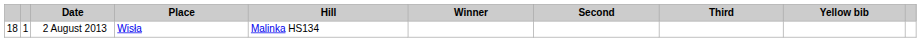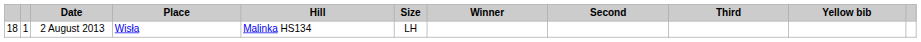 <table class="wikitable plainrowheaders" style="background:#fff; font-size:86%; line-height:16px; border:grey solid 1px; border-collapse:collapse;">
 <tr style="background:#ccc; text-align:center;">
 <th scope="col" style="background:#ccc; width=20 px;"></th>
 <th scope="col" style="background:#ccc; width=30 px;"></th>
 <th scope="col" style="background:#ccc; width:120px;">Date</th>
 <th scope="col" style="background:#ccc; width:200px;">Place</th>
 <th scope="col" style="background:#ccc; width:240px;">Hill</th>
+<th scope="col" style="background:#ccc; width:40px;">Size</th>
 <th scope="col" style="background:#ccc; width:185px;">Winner</th>
 <th scope="col" style="background:#ccc; width:185px;">Second</th>
 <th scope="col" style="background:#ccc; width:185px;">Third</th>
 <th scope="col" style="background:#ccc; width:180px;">Yellow bib</th>
 <th scope="col" style="background:#ccc; width:10px;"></th>
 </tr>
 <tr>
 <td align=center>18</td>
 <td align=center>1</td>
 <td align=right>2 August 2013  </td>
 <td> <a href='#'>Wisła</a></td>
 <td><a href='#'>Malinka</a> HS134</td>
+<td align=center>LH</td>
 <td></td>
 <td></td>
 <td></td>
 <td></td>
 <td></td>
 </tr>
 </table>
